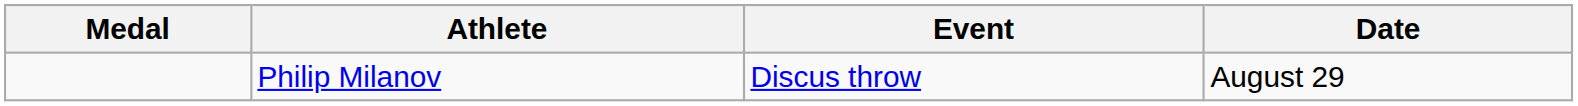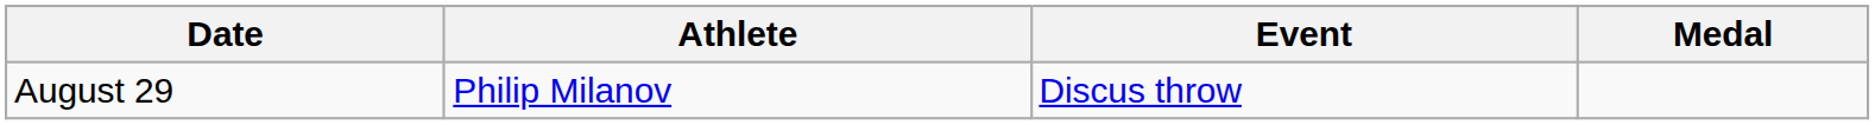 <table class="wikitable" style="font-size:90%" width=60%>
 <tr>
-<th>Medal</th>
+<th>Date</th>
 <th>Athlete</th>
 <th>Event</th>
-<th>Date</th>
+<th>Medal</th>
 </tr>
 <tr>
-<td></td>
+<td>August 29</td>
 <td><a href='#'>Philip Milanov</a></td>
 <td><a href='#'>Discus throw</a></td>
-<td>August 29</td>
+<td></td>
 </tr>
 </table>
